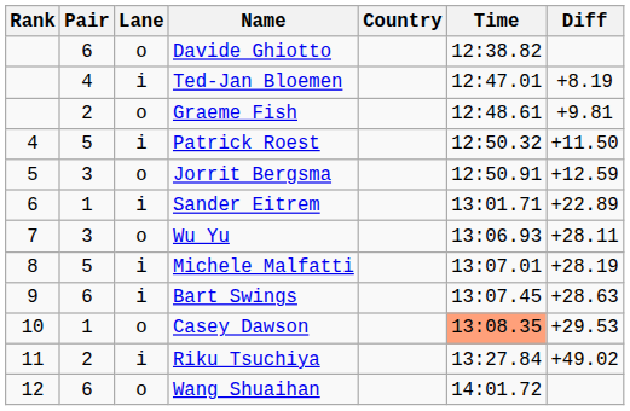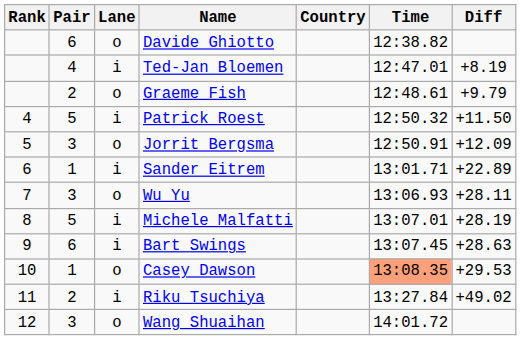 <table class="wikitable sortable" style="text-align:center">
 <tr>
 <th>Rank</th>
 <th>Pair</th>
 <th>Lane</th>
 <th>Name</th>
 <th>Country</th>
 <th>Time</th>
 <th>Diff</th>
 </tr>
 <tr>
 <td></td>
 <td>6</td>
 <td>o</td>
 <td align=left><a href='#'>Davide Ghiotto</a></td>
 <td align=left></td>
 <td>12:38.82</td>
 <td></td>
 </tr>
 <tr>
 <td></td>
 <td>4</td>
 <td>i</td>
 <td align=left><a href='#'>Ted-Jan Bloemen</a></td>
 <td align=left></td>
 <td>12:47.01</td>
 <td>+8.19</td>
 </tr>
 <tr>
 <td></td>
 <td>2</td>
 <td>o</td>
 <td align=left><a href='#'>Graeme Fish</a></td>
 <td align=left></td>
 <td>12:48.61</td>
-<td>+9.81</td>
+<td>+9.79</td>
 </tr>
 <tr>
 <td>4</td>
 <td>5</td>
 <td>i</td>
 <td align=left><a href='#'>Patrick Roest</a></td>
 <td align=left></td>
 <td>12:50.32</td>
 <td>+11.50</td>
 </tr>
 <tr>
 <td>5</td>
 <td>3</td>
 <td>o</td>
 <td align=left><a href='#'>Jorrit Bergsma</a></td>
 <td align=left></td>
 <td>12:50.91</td>
-<td>+12.59</td>
+<td>+12.09</td>
 </tr>
 <tr>
 <td>6</td>
 <td>1</td>
 <td>i</td>
 <td align=left><a href='#'>Sander Eitrem</a></td>
 <td align=left></td>
 <td>13:01.71</td>
 <td>+22.89</td>
 </tr>
 <tr>
 <td>7</td>
 <td>3</td>
 <td>o</td>
 <td align=left><a href='#'>Wu Yu</a></td>
 <td align=left></td>
 <td>13:06.93</td>
 <td>+28.11</td>
 </tr>
 <tr>
 <td>8</td>
 <td>5</td>
 <td>i</td>
 <td align=left><a href='#'>Michele Malfatti</a></td>
 <td align=left></td>
 <td>13:07.01</td>
 <td>+28.19</td>
 </tr>
 <tr>
 <td>9</td>
 <td>6</td>
 <td>i</td>
 <td align=left><a href='#'>Bart Swings</a></td>
 <td align=left></td>
 <td>13:07.45</td>
 <td>+28.63</td>
 </tr>
 <tr>
 <td>10</td>
 <td>1</td>
 <td>o</td>
 <td align=left><a href='#'>Casey Dawson</a></td>
 <td align=left></td>
 <td style="background: lightsalmon;">13:08.35</td>
 <td>+29.53</td>
 </tr>
 <tr>
 <td>11</td>
 <td>2</td>
 <td>i</td>
 <td align=left><a href='#'>Riku Tsuchiya</a></td>
 <td align=left></td>
 <td>13:27.84</td>
 <td>+49.02</td>
 </tr>
 <tr>
 <td>12</td>
-<td>6</td>
+<td>3</td>
 <td>o</td>
 <td align=left><a href='#'>Wang Shuaihan</a></td>
 <td align=left></td>
 <td>14:01.72</td>
 <td></td>
 </tr>
 </table>
